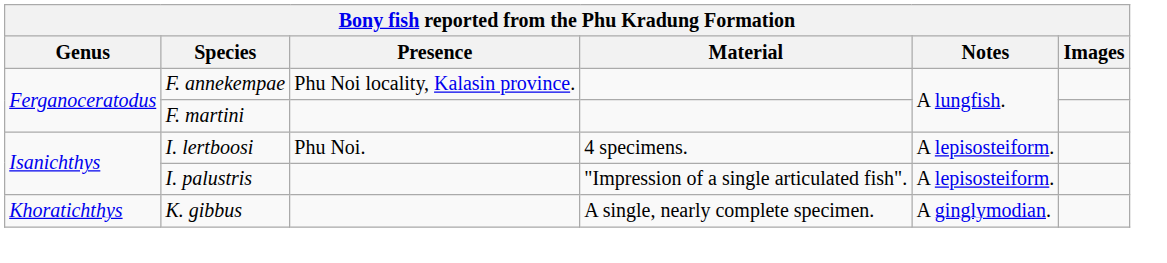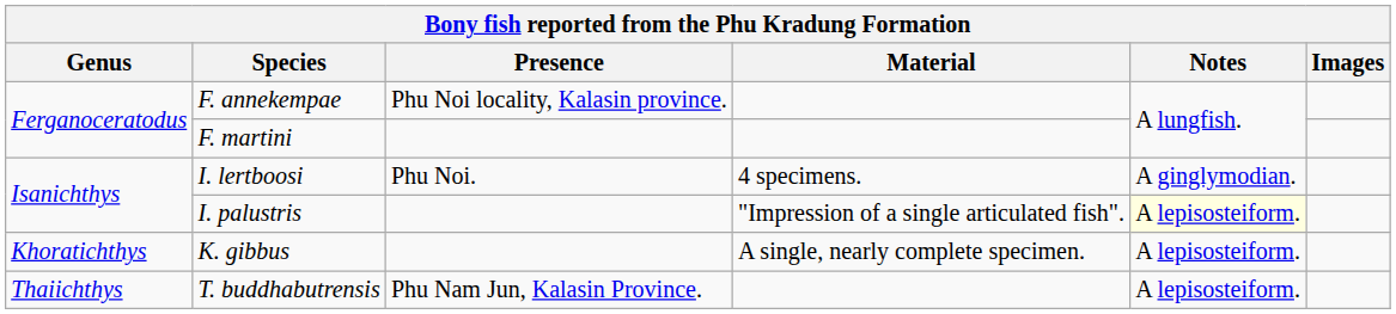 <table class="wikitable" align="center">
 <tr>
 <th colspan="6" align="center"><strong><a href='#'>Bony fish</a> reported from the Phu Kradung Formation</strong></th>
 </tr>
 <tr>
 <th>Genus</th>
 <th>Species</th>
 <th>Presence</th>
 <th><strong>Material</strong></th>
 <th>Notes</th>
 <th>Images</th>
 </tr>
 <tr>
 <td rowspan="2"><em><a href='#'>Ferganoceratodus</a></em></td>
 <td><em>F. annekempae</em></td>
 <td>Phu Noi locality, <a href='#'>Kalasin province</a>.</td>
 <td></td>
 <td rowspan="2">A <a href='#'>lungfish</a>.</td>
 <td></td>
 </tr>
 <tr>
 <td><em>F. martini</em></td>
 <td></td>
 <td></td>
 <td></td>
 </tr>
 <tr>
 <td rowspan="2"><em><a href='#'>Isanichthys</a></em></td>
 <td><em>I. lertboosi</em></td>
 <td>Phu Noi.</td>
 <td>4 specimens.</td>
-<td>A <a href='#'>lepisosteiform</a>.</td>
+<td>A <a href='#'>ginglymodian</a>.</td>
 <td></td>
 </tr>
 <tr>
 <td><em>I. palustris</em></td>
 <td></td>
 <td>"Impression of a single articulated fish".</td>
-<td>A <a href='#'>lepisosteiform</a>.</td>
+<td style="background: lightyellow;">A <a href='#'>lepisosteiform</a>.</td>
 <td></td>
 </tr>
 <tr>
 <td><em><a href='#'>Khoratichthys</a></em></td>
 <td><em>K. gibbus</em></td>
 <td></td>
 <td>A single, nearly complete specimen.</td>
-<td>A <a href='#'>ginglymodian</a>.</td>
+<td>A <a href='#'>lepisosteiform</a>.</td>
+<td></td>
+</tr>
+<tr>
+<td><em><a href='#'>Thaiichthys</a></em></td>
+<td><em>T. buddhabutrensis</em></td>
+<td>Phu Nam Jun, <a href='#'>Kalasin Province</a>.</td>
+<td></td>
+<td>A <a href='#'>lepisosteiform</a>.</td>
 <td></td>
 </tr>
 </table>
